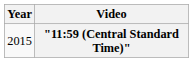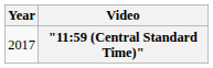 <table class="wikitable plainrowheaders">
 <tr>
 <th>Year</th>
 <th style="width:12em;">Video</th>
 </tr>
 <tr>
-<td>2015</td>
+<td>2017</td>
 <th scope="row">"11:59 (Central Standard Time)"</th>
 </tr>
 </table>
